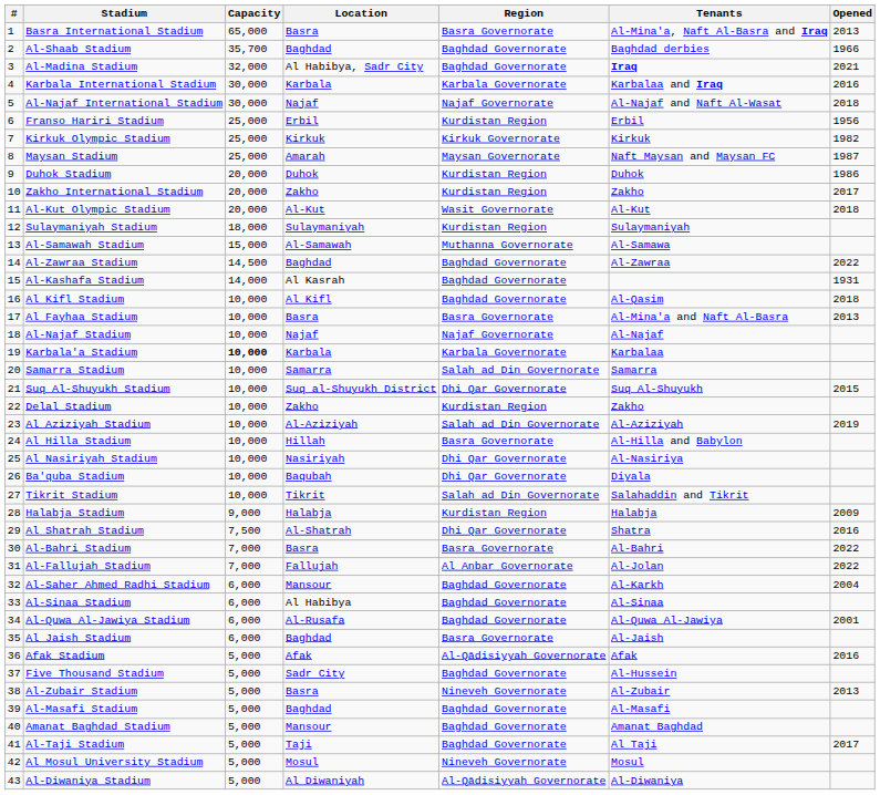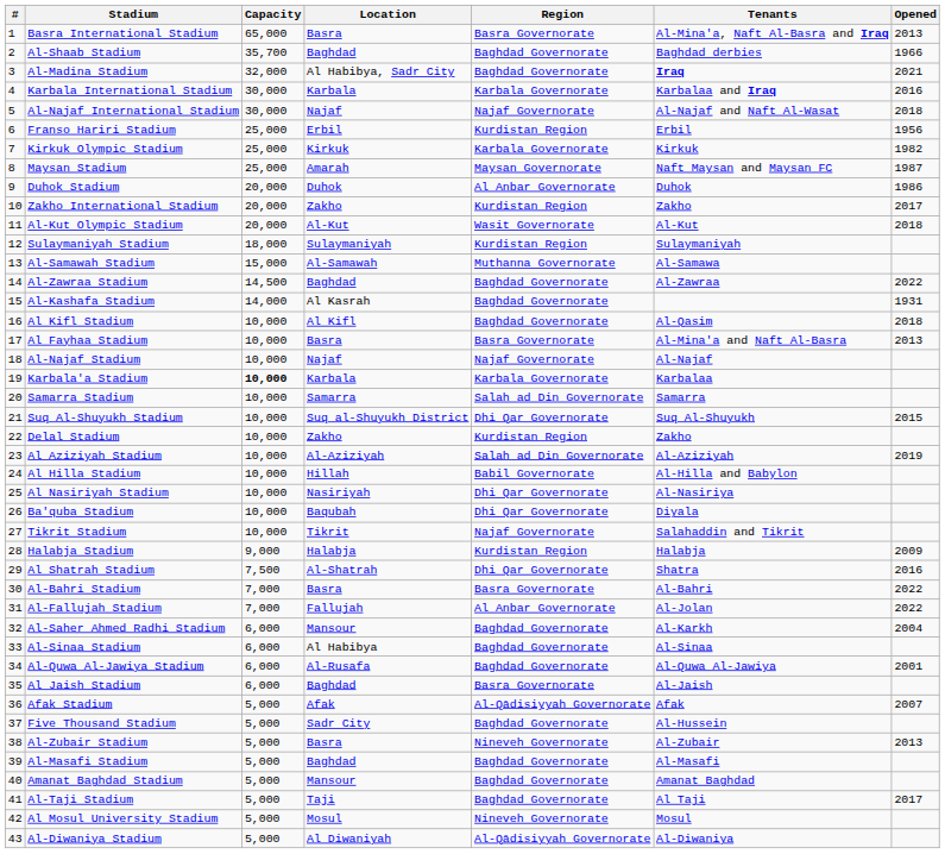 <table class="wikitable sortable">
 <tr>
 <th>#</th>
 <th>Stadium</th>
 <th>Capacity</th>
 <th>Location</th>
 <th>Region</th>
 <th>Tenants</th>
 <th>Opened</th>
 </tr>
 <tr>
 <td>1</td>
 <td><a href='#'>Basra International Stadium</a></td>
 <td>65,000</td>
 <td><a href='#'>Basra</a></td>
 <td><a href='#'>Basra Governorate</a></td>
 <td><a href='#'>Al-Mina'a</a>, <a href='#'>Naft Al-Basra</a> and <strong><a href='#'>Iraq</a></strong></td>
 <td>2013</td>
 </tr>
 <tr>
 <td>2</td>
 <td><a href='#'>Al-Shaab Stadium</a></td>
 <td>35,700</td>
 <td><a href='#'>Baghdad</a></td>
 <td><a href='#'>Baghdad Governorate</a></td>
 <td><a href='#'>Baghdad derbies</a></td>
 <td>1966</td>
 </tr>
 <tr>
 <td>3</td>
 <td><a href='#'>Al-Madina Stadium</a></td>
 <td>32,000</td>
 <td>Al Habibya, <a href='#'>Sadr City</a></td>
 <td><a href='#'>Baghdad Governorate</a></td>
 <td><strong><a href='#'>Iraq</a></strong></td>
 <td>2021</td>
 </tr>
 <tr>
 <td>4</td>
 <td><a href='#'>Karbala International Stadium</a></td>
 <td>30,000</td>
 <td><a href='#'>Karbala</a></td>
 <td><a href='#'>Karbala Governorate</a></td>
 <td><a href='#'>Karbalaa</a> and <strong><a href='#'>Iraq</a></strong></td>
 <td>2016</td>
 </tr>
 <tr>
 <td>5</td>
 <td><a href='#'>Al-Najaf International Stadium</a></td>
 <td>30,000</td>
 <td><a href='#'>Najaf</a></td>
 <td><a href='#'>Najaf Governorate</a></td>
 <td><a href='#'>Al-Najaf</a> and <a href='#'>Naft Al-Wasat</a></td>
 <td>2018</td>
 </tr>
 <tr>
 <td>6</td>
 <td><a href='#'>Franso Hariri Stadium</a></td>
 <td>25,000</td>
 <td><a href='#'>Erbil</a></td>
 <td><a href='#'>Kurdistan Region</a></td>
 <td><a href='#'>Erbil</a></td>
 <td>1956</td>
 </tr>
 <tr>
 <td>7</td>
 <td><a href='#'>Kirkuk Olympic Stadium</a></td>
 <td>25,000</td>
 <td><a href='#'>Kirkuk</a></td>
-<td><a href='#'>Kirkuk Governorate</a></td>
+<td><a href='#'>Karbala Governorate</a></td>
 <td><a href='#'>Kirkuk</a></td>
 <td>1982</td>
 </tr>
 <tr>
 <td>8</td>
 <td><a href='#'>Maysan Stadium</a></td>
 <td>25,000</td>
 <td><a href='#'>Amarah</a></td>
 <td><a href='#'>Maysan Governorate</a></td>
 <td><a href='#'>Naft Maysan</a> and <a href='#'>Maysan FC</a></td>
 <td>1987</td>
 </tr>
 <tr>
 <td>9</td>
 <td><a href='#'>Duhok Stadium</a></td>
 <td>20,000</td>
 <td><a href='#'>Duhok</a></td>
-<td><a href='#'>Kurdistan Region</a></td>
+<td><a href='#'>Al Anbar Governorate</a></td>
 <td><a href='#'>Duhok</a></td>
 <td>1986</td>
 </tr>
 <tr>
 <td>10</td>
 <td><a href='#'>Zakho International Stadium</a></td>
 <td>20,000</td>
 <td><a href='#'>Zakho</a></td>
 <td><a href='#'>Kurdistan Region</a></td>
 <td><a href='#'>Zakho</a></td>
 <td>2017</td>
 </tr>
 <tr>
 <td>11</td>
 <td><a href='#'>Al-Kut Olympic Stadium</a></td>
 <td>20,000</td>
 <td><a href='#'>Al-Kut</a></td>
 <td><a href='#'>Wasit Governorate</a></td>
 <td><a href='#'>Al-Kut</a></td>
 <td>2018</td>
 </tr>
 <tr>
 <td>12</td>
 <td><a href='#'>Sulaymaniyah Stadium</a></td>
 <td>18,000</td>
 <td><a href='#'>Sulaymaniyah</a></td>
 <td><a href='#'>Kurdistan Region</a></td>
 <td><a href='#'>Sulaymaniyah</a></td>
 <td></td>
 </tr>
 <tr>
 <td>13</td>
 <td><a href='#'>Al-Samawah Stadium</a></td>
 <td>15,000</td>
 <td><a href='#'>Al-Samawah</a></td>
 <td><a href='#'>Muthanna Governorate</a></td>
 <td><a href='#'>Al-Samawa</a></td>
 <td></td>
 </tr>
 <tr>
 <td>14</td>
 <td><a href='#'>Al-Zawraa Stadium</a></td>
 <td>14,500</td>
 <td><a href='#'>Baghdad</a></td>
 <td><a href='#'>Baghdad Governorate</a></td>
 <td><a href='#'>Al-Zawraa</a></td>
 <td>2022</td>
 </tr>
 <tr>
 <td>15</td>
 <td><a href='#'>Al-Kashafa Stadium</a></td>
 <td>14,000</td>
 <td>Al Kasrah</td>
 <td><a href='#'>Baghdad Governorate</a></td>
 <td></td>
 <td>1931</td>
 </tr>
 <tr>
 <td>16</td>
 <td><a href='#'>Al Kifl Stadium</a></td>
 <td>10,000</td>
 <td><a href='#'>Al Kifl</a></td>
 <td><a href='#'>Baghdad Governorate</a></td>
 <td><a href='#'>Al-Qasim</a></td>
 <td>2018</td>
 </tr>
 <tr>
 <td>17</td>
 <td><a href='#'>Al Fayhaa Stadium</a></td>
 <td>10,000</td>
 <td><a href='#'>Basra</a></td>
 <td><a href='#'>Basra Governorate</a></td>
 <td><a href='#'>Al-Mina'a</a> and <a href='#'>Naft Al-Basra</a></td>
 <td>2013</td>
 </tr>
 <tr>
 <td>18</td>
 <td><a href='#'>Al-Najaf Stadium</a></td>
 <td>10,000</td>
 <td><a href='#'>Najaf</a></td>
 <td><a href='#'>Najaf Governorate</a></td>
 <td><a href='#'>Al-Najaf</a></td>
 <td></td>
 </tr>
 <tr>
 <td>19</td>
 <td><a href='#'>Karbala'a Stadium</a></td>
 <td><strong>10,000</strong></td>
 <td><a href='#'>Karbala</a></td>
 <td><a href='#'>Karbala Governorate</a></td>
 <td><a href='#'>Karbalaa</a></td>
 <td></td>
 </tr>
 <tr>
 <td>20</td>
 <td><a href='#'>Samarra Stadium</a></td>
 <td>10,000</td>
 <td><a href='#'>Samarra</a></td>
 <td><a href='#'>Salah ad Din Governorate</a></td>
 <td><a href='#'>Samarra</a></td>
 <td></td>
 </tr>
 <tr>
 <td>21</td>
 <td><a href='#'>Suq Al-Shuyukh Stadium</a></td>
 <td>10,000</td>
 <td><a href='#'>Suq al-Shuyukh District</a></td>
 <td><a href='#'>Dhi Qar Governorate</a></td>
 <td><a href='#'>Suq Al-Shuyukh</a></td>
 <td>2015</td>
 </tr>
 <tr>
 <td>22</td>
 <td><a href='#'>Delal Stadium</a></td>
 <td>10,000</td>
 <td><a href='#'>Zakho</a></td>
 <td><a href='#'>Kurdistan Region</a></td>
 <td><a href='#'>Zakho</a></td>
 <td></td>
 </tr>
 <tr>
 <td>23</td>
 <td><a href='#'>Al Aziziyah Stadium</a></td>
 <td>10,000</td>
 <td><a href='#'>Al-Aziziyah</a></td>
 <td><a href='#'>Salah ad Din Governorate</a></td>
 <td><a href='#'>Al-Aziziyah</a></td>
 <td>2019</td>
 </tr>
 <tr>
 <td>24</td>
 <td><a href='#'>Al Hilla Stadium</a></td>
 <td>10,000</td>
 <td><a href='#'>Hillah</a></td>
-<td><a href='#'>Basra Governorate</a></td>
+<td><a href='#'>Babil Governorate</a></td>
 <td><a href='#'>Al-Hilla</a> and <a href='#'>Babylon</a></td>
 <td></td>
 </tr>
 <tr>
 <td>25</td>
 <td><a href='#'>Al Nasiriyah Stadium</a></td>
 <td>10,000</td>
 <td><a href='#'>Nasiriyah</a></td>
 <td><a href='#'>Dhi Qar Governorate</a></td>
 <td><a href='#'>Al-Nasiriya</a></td>
 <td></td>
 </tr>
 <tr>
 <td>26</td>
 <td><a href='#'>Ba'quba Stadium</a></td>
 <td>10,000</td>
 <td><a href='#'>Baqubah</a></td>
 <td><a href='#'>Dhi Qar Governorate</a></td>
 <td><a href='#'>Diyala</a></td>
 <td></td>
 </tr>
 <tr>
 <td>27</td>
 <td><a href='#'>Tikrit Stadium</a></td>
 <td>10,000</td>
 <td><a href='#'>Tikrit</a></td>
-<td><a href='#'>Salah ad Din Governorate</a></td>
+<td><a href='#'>Najaf Governorate</a></td>
 <td><a href='#'>Salahaddin</a> and <a href='#'>Tikrit</a></td>
 <td></td>
 </tr>
 <tr>
 <td>28</td>
 <td><a href='#'>Halabja Stadium</a></td>
 <td>9,000</td>
 <td><a href='#'>Halabja</a></td>
 <td><a href='#'>Kurdistan Region</a></td>
 <td><a href='#'>Halabja</a></td>
 <td>2009</td>
 </tr>
 <tr>
 <td>29</td>
 <td><a href='#'>Al Shatrah Stadium</a></td>
 <td>7,500</td>
 <td><a href='#'>Al-Shatrah</a></td>
 <td><a href='#'>Dhi Qar Governorate</a></td>
 <td><a href='#'>Shatra</a></td>
 <td>2016</td>
 </tr>
 <tr>
 <td>30</td>
 <td><a href='#'>Al-Bahri Stadium</a></td>
 <td>7,000</td>
 <td><a href='#'>Basra</a></td>
 <td><a href='#'>Basra Governorate</a></td>
 <td><a href='#'>Al-Bahri</a></td>
 <td>2022</td>
 </tr>
 <tr>
 <td>31</td>
 <td><a href='#'>Al-Fallujah Stadium</a></td>
 <td>7,000</td>
 <td><a href='#'>Fallujah</a></td>
 <td><a href='#'>Al Anbar Governorate</a></td>
 <td><a href='#'>Al-Jolan</a></td>
 <td>2022</td>
 </tr>
 <tr>
 <td>32</td>
 <td><a href='#'>Al-Saher Ahmed Radhi Stadium</a></td>
 <td>6,000</td>
 <td><a href='#'>Mansour</a></td>
 <td><a href='#'>Baghdad Governorate</a></td>
 <td><a href='#'>Al-Karkh</a></td>
 <td>2004</td>
 </tr>
 <tr>
 <td>33</td>
 <td><a href='#'>Al-Sinaa Stadium</a></td>
 <td>6,000</td>
 <td>Al Habibya</td>
 <td><a href='#'>Baghdad Governorate</a></td>
 <td><a href='#'>Al-Sinaa</a></td>
 <td></td>
 </tr>
 <tr>
 <td>34</td>
 <td><a href='#'>Al-Quwa Al-Jawiya Stadium</a></td>
 <td>6,000</td>
 <td><a href='#'>Al-Rusafa</a></td>
 <td><a href='#'>Baghdad Governorate</a></td>
 <td><a href='#'>Al-Quwa Al-Jawiya</a></td>
 <td>2001</td>
 </tr>
 <tr>
 <td>35</td>
 <td><a href='#'>Al Jaish Stadium</a></td>
 <td>6,000</td>
 <td><a href='#'>Baghdad</a></td>
 <td><a href='#'>Basra Governorate</a></td>
 <td><a href='#'>Al-Jaish</a></td>
 <td></td>
 </tr>
 <tr>
 <td>36</td>
 <td><a href='#'>Afak Stadium</a></td>
 <td>5,000</td>
 <td><a href='#'>Afak</a></td>
 <td><a href='#'>Al-Qādisiyyah Governorate</a></td>
 <td><a href='#'>Afak</a></td>
-<td>2016</td>
+<td>2007</td>
 </tr>
 <tr>
 <td>37</td>
 <td><a href='#'>Five Thousand Stadium</a></td>
 <td>5,000</td>
 <td><a href='#'>Sadr City</a></td>
 <td><a href='#'>Baghdad Governorate</a></td>
 <td><a href='#'>Al-Hussein</a></td>
 <td></td>
 </tr>
 <tr>
 <td>38</td>
 <td><a href='#'>Al-Zubair Stadium</a></td>
 <td>5,000</td>
 <td><a href='#'>Basra</a></td>
 <td><a href='#'>Nineveh Governorate</a></td>
 <td><a href='#'>Al-Zubair</a></td>
 <td>2013</td>
 </tr>
 <tr>
 <td>39</td>
 <td><a href='#'>Al-Masafi Stadium</a></td>
 <td>5,000</td>
 <td><a href='#'>Baghdad</a></td>
 <td><a href='#'>Baghdad Governorate</a></td>
 <td><a href='#'>Al-Masafi</a></td>
 <td></td>
 </tr>
 <tr>
 <td>40</td>
 <td><a href='#'>Amanat Baghdad Stadium</a></td>
 <td>5,000</td>
 <td><a href='#'>Mansour</a></td>
 <td><a href='#'>Baghdad Governorate</a></td>
 <td><a href='#'>Amanat Baghdad</a></td>
 <td></td>
 </tr>
 <tr>
 <td>41</td>
 <td><a href='#'>Al-Taji Stadium</a></td>
 <td>5,000</td>
 <td><a href='#'>Taji</a></td>
 <td><a href='#'>Baghdad Governorate</a></td>
 <td><a href='#'>Al Taji</a></td>
 <td>2017</td>
 </tr>
 <tr>
 <td>42</td>
 <td><a href='#'>Al Mosul University Stadium</a></td>
 <td>5,000</td>
 <td><a href='#'>Mosul</a></td>
 <td><a href='#'>Nineveh Governorate</a></td>
 <td><a href='#'>Mosul</a></td>
 <td></td>
 </tr>
 <tr>
 <td>43</td>
 <td><a href='#'>Al-Diwaniya Stadium</a></td>
 <td>5,000</td>
 <td><a href='#'>Al Diwaniyah</a></td>
 <td><a href='#'>Al-Qādisiyyah Governorate</a></td>
 <td><a href='#'>Al-Diwaniya</a></td>
 <td></td>
 </tr>
 </table>
